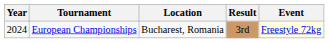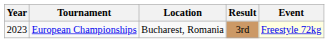 <table class="wikitable" style="font-size:95%;">
 <tr>
 <th>Year</th>
 <th>Tournament</th>
 <th>Location</th>
 <th>Result</th>
 <th>Event</th>
 </tr>
 <tr>
-<td>2024</td>
+<td>2023</td>
 <td><a href='#'>European Championships</a></td>
 <td>Bucharest, Romania</td>
 <td align="center" bgcolor="cc9966">3rd</td>
 <td style="background: lightyellow;"><a href='#'>Freestyle 72kg</a></td>
 </tr>
 </table>
